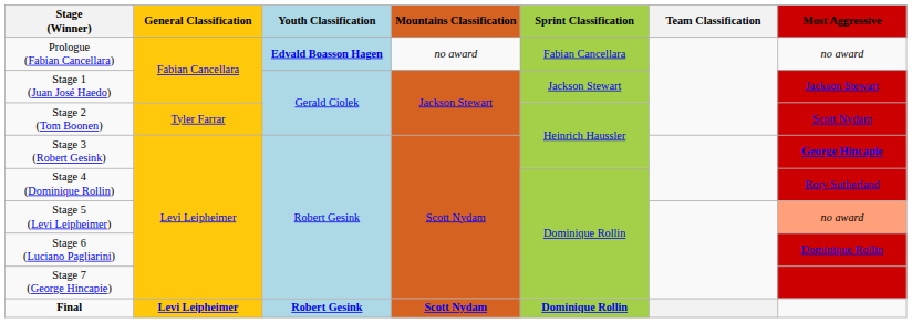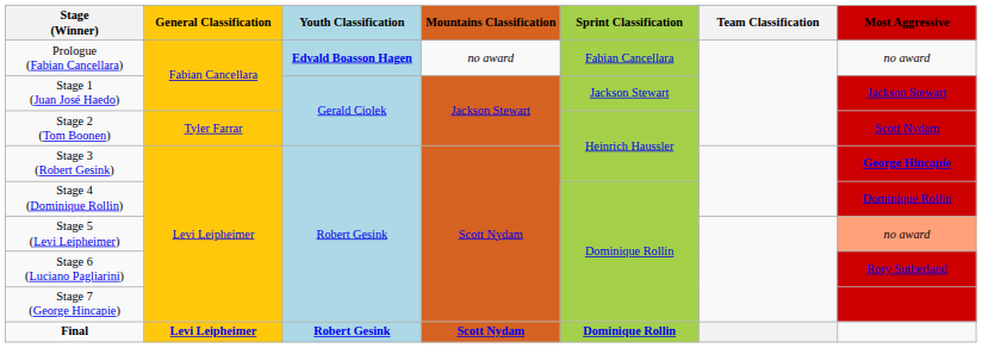 <table class="wikitable" style="text-align: center; font-size:smaller;">
 <tr style="background-color: #efefef;">
 <th width="14%">Stage<br>(Winner)</th>
 <th style="background:#ffc80b;" width="14%">General Classification<br></th>
 <th style="background:LightBlue;" width="14%">Youth Classification<br></th>
 <th style="background:#d56221;" width="14%">Mountains Classification<br></th>
 <th style="background:#a4d049;" width="14%">Sprint Classification</th>
 <th style="background:;" width="14%">Team Classification</th>
 <th style="background:#cc0000;" width="14%"><span>Most Aggressive</span></th>
 </tr>
 <tr>
 <td>Prologue<br>(<a href='#'>Fabian Cancellara</a>)</td>
 <td style="background:#ffc80b" rowspan="2"><a href='#'>Fabian Cancellara</a></td>
 <td style="background:LightBlue;" rowspan="1"><strong><a href='#'>Edvald Boasson Hagen</a></strong></td>
 <td style="background:" rowspan="1"><em>no award</em></td>
 <td style="background:#a4d049" rowspan="1"><a href='#'>Fabian Cancellara</a></td>
 <td style="background:" rowspan="3"></td>
 <td style="background:" rowspan="1"><em>no award</em></td>
 </tr>
 <tr>
 <td>Stage 1<br>(<a href='#'>Juan José Haedo</a>)</td>
 <td style="background:LightBlue;" rowspan="2"><a href='#'>Gerald Ciolek</a></td>
 <td style="background:#d56221" rowspan="2"><a href='#'>Jackson Stewart</a></td>
 <td style="background:#a4d049" rowspan="1"><a href='#'>Jackson Stewart</a></td>
 <td style="background:#cc0000" rowspan="1"><span><a href='#'>Jackson Stewart</a></span></td>
 </tr>
 <tr>
 <td>Stage 2<br>(<a href='#'>Tom Boonen</a>)</td>
 <td style="background:#ffc80b" rowspan="1"><a href='#'>Tyler Farrar</a></td>
 <td style="background:#a4d049" rowspan="2"><a href='#'>Heinrich Haussler</a></td>
 <td style="background:#cc0000" rowspan="1"><span><a href='#'>Scott Nydam</a></span></td>
 </tr>
 <tr>
 <td>Stage 3<br>(<a href='#'>Robert Gesink</a>)</td>
 <td style="background:#ffc80b" rowspan="5"><a href='#'>Levi Leipheimer</a></td>
 <td style="background:LightBlue;" rowspan="5"><a href='#'>Robert Gesink</a></td>
 <td style="background:#d56221" rowspan="5"><a href='#'>Scott Nydam</a></td>
 <td style="background:" rowspan="2"></td>
 <td style="background:#cc0000"><strong><span><a href='#'>George Hincapie</a></span></strong></td>
 </tr>
 <tr>
 <td>Stage 4<br>(<a href='#'>Dominique Rollin</a>)</td>
 <td style="background:#a4d049" rowspan="4"><a href='#'>Dominique Rollin</a></td>
-<td style="background:#cc0000;"><span><a href='#'>Rory Sutherland</a></span></td>
+<td style="background:#cc0000"><span><a href='#'>Dominique Rollin</a></span></td>
 </tr>
 <tr>
 <td>Stage 5<br>(<a href='#'>Levi Leipheimer</a>)</td>
 <td rowspan="3"></td>
 <td style="background: lightsalmon;"><em>no award</em></td>
 </tr>
 <tr>
 <td>Stage 6<br>(<a href='#'>Luciano Pagliarini</a>)</td>
-<td style="background:#cc0000"><span><a href='#'>Dominique Rollin</a></span></td>
+<td style="background:#cc0000;"><span><a href='#'>Rory Sutherland</a></span></td>
 </tr>
 <tr>
 <td>Stage 7<br>(<a href='#'>George Hincapie</a>)</td>
 <td style="background:#cc0000;"><span></span></td>
 </tr>
 <tr>
 <td><strong>Final</strong><br></td>
 <th style="background:#ffc80b"><a href='#'>Levi Leipheimer</a></th>
 <th style="background:LightBlue;"><a href='#'>Robert Gesink</a></th>
 <th style="background:#d56221"><a href='#'>Scott Nydam</a></th>
 <th style="background:#a4d049"><a href='#'>Dominique Rollin</a></th>
 <th></th>
 </tr>
 </table>
